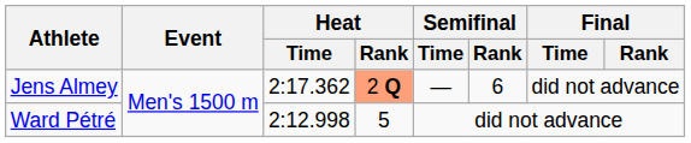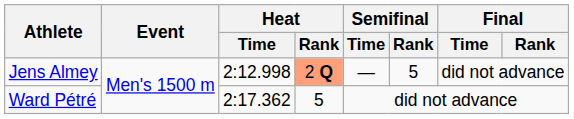 <table class="wikitable" style="font-size:90%">
 <tr>
 <th rowspan=2>Athlete</th>
 <th rowspan=2>Event</th>
 <th colspan=2>Heat</th>
 <th colspan=2>Semifinal</th>
 <th colspan=2>Final</th>
 </tr>
 <tr style="font-size:95%">
 <th>Time</th>
 <th>Rank</th>
 <th>Time</th>
 <th>Rank</th>
 <th>Time</th>
 <th>Rank</th>
 </tr>
 <tr align=center>
 <td align=left><a href='#'>Jens Almey</a></td>
 <td align=left rowspan=2><a href='#'>Men's 1500 m</a></td>
-<td>2:17.362</td>
+<td>2:12.998</td>
 <td style="background: lightsalmon;">2 <strong>Q</strong></td>
 <td>—</td>
-<td>6</td>
+<td>5</td>
 <td colspan=2>did not advance</td>
 </tr>
 <tr align=center>
 <td align=left><a href='#'>Ward Pétré</a></td>
-<td>2:12.998</td>
+<td>2:17.362</td>
 <td>5</td>
 <td colspan=4>did not advance</td>
 </tr>
 </table>
